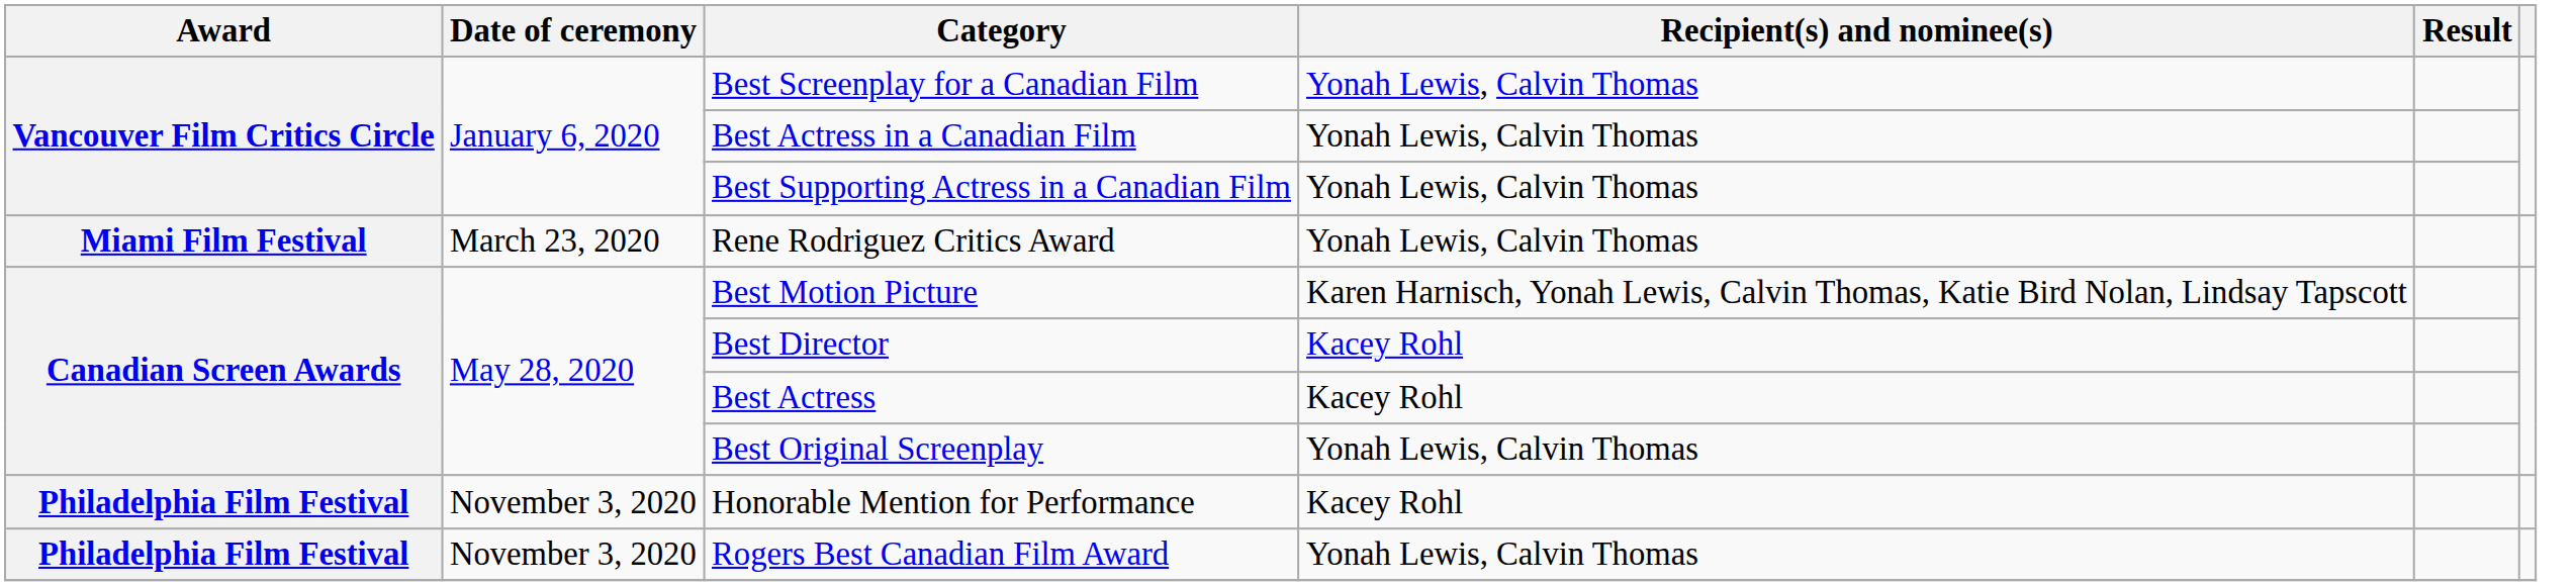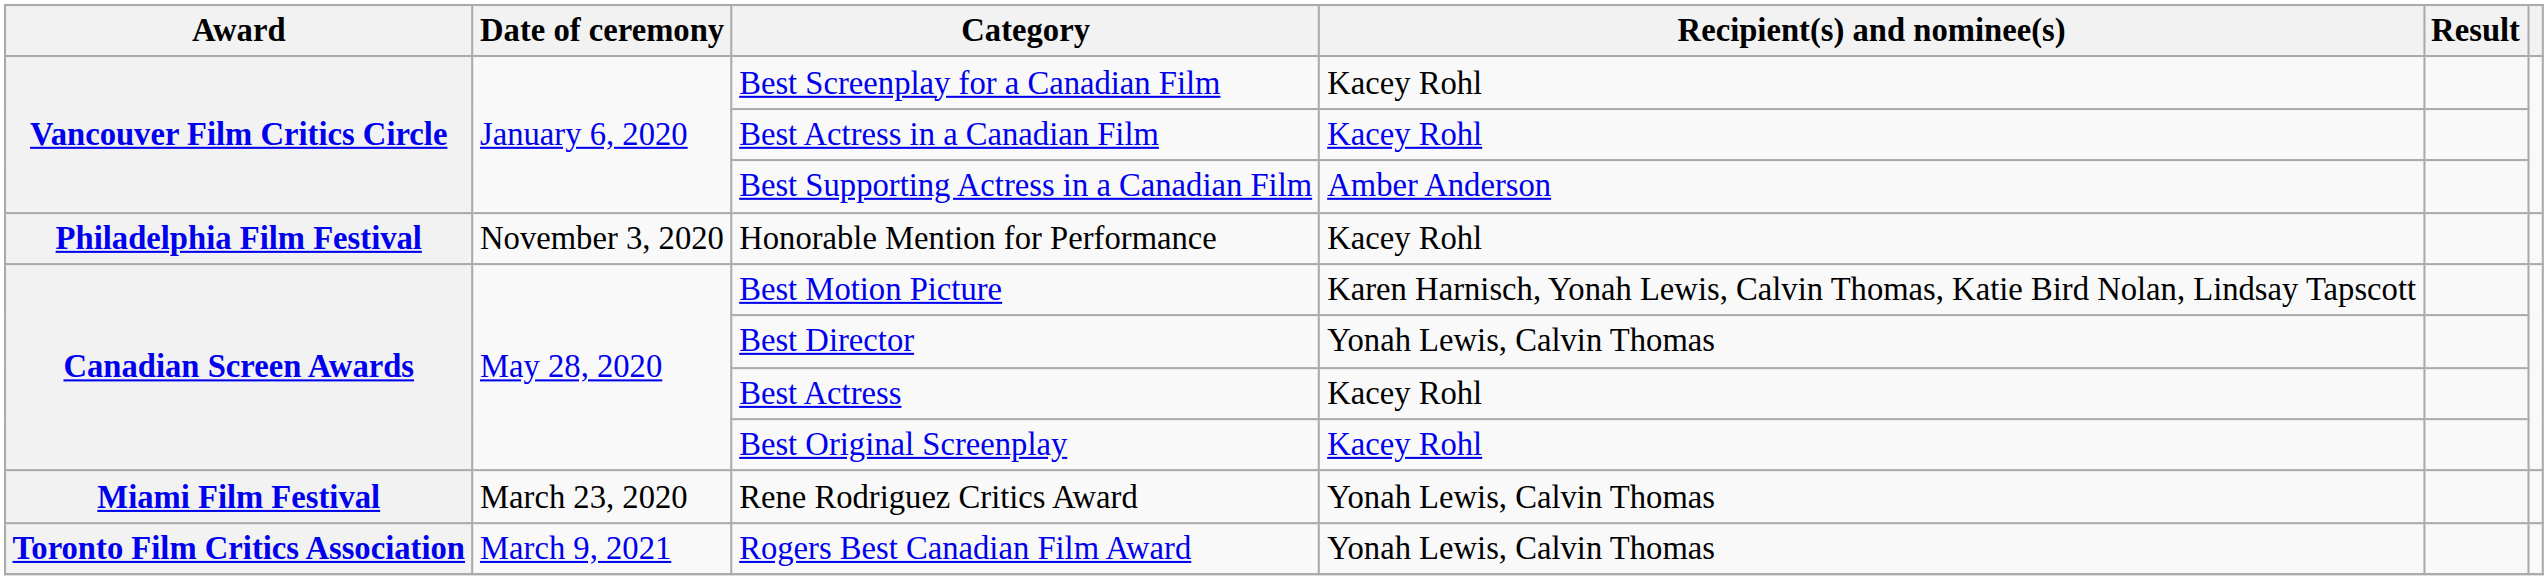 <table class="wikitable plainrowheaders sortable">
 <tr>
 <th scope="col">Award</th>
 <th scope="col">Date of ceremony</th>
 <th scope="col">Category</th>
 <th scope="col">Recipient(s) and nominee(s)</th>
 <th scope="col">Result</th>
 <th scope="col" class="unsortable"></th>
 </tr>
 <tr>
 <th scope="row" rowspan=3><a href='#'>Vancouver Film Critics Circle</a></th>
 <td rowspan="3"><a href='#'>January 6, 2020</a></td>
 <td><a href='#'>Best Screenplay for a Canadian Film</a></td>
-<td><a href='#'>Yonah Lewis</a>, <a href='#'>Calvin Thomas</a></td>
+<td>Kacey Rohl</td>
 <td></td>
 <td rowspan="3"></td>
 </tr>
 <tr>
 <td><a href='#'>Best Actress in a Canadian Film</a></td>
-<td>Yonah Lewis, Calvin Thomas</td>
+<td><a href='#'>Kacey Rohl</a></td>
 <td></td>
 </tr>
 <tr>
 <td><a href='#'>Best Supporting Actress in a Canadian Film</a></td>
-<td>Yonah Lewis, Calvin Thomas</td>
+<td><a href='#'>Amber Anderson</a></td>
 <td></td>
 </tr>
 <tr>
-<th scope="row" rowspan=1><a href='#'>Miami Film Festival</a></th>
-<td>March 23, 2020</td>
-<td>Rene Rodriguez Critics Award</td>
-<td>Yonah Lewis, Calvin Thomas</td>
+<th scope="row" rowspan=1><a href='#'>Philadelphia Film Festival</a></th>
+<td>November 3, 2020</td>
+<td>Honorable Mention for Performance</td>
+<td>Kacey Rohl</td>
 <td></td>
 <td></td>
 </tr>
 <tr>
 <th scope="row" rowspan=4><a href='#'>Canadian Screen Awards</a></th>
 <td rowspan="4"><a href='#'>May 28, 2020</a></td>
 <td><a href='#'>Best Motion Picture</a></td>
 <td>Karen Harnisch, Yonah Lewis, Calvin Thomas, Katie Bird Nolan, Lindsay Tapscott</td>
 <td></td>
 <td rowspan="4"></td>
 </tr>
 <tr>
 <td><a href='#'>Best Director</a></td>
-<td><a href='#'>Kacey Rohl</a></td>
+<td>Yonah Lewis, Calvin Thomas</td>
 <td></td>
 </tr>
 <tr>
 <td><a href='#'>Best Actress</a></td>
 <td>Kacey Rohl</td>
 <td></td>
 </tr>
 <tr>
 <td><a href='#'>Best Original Screenplay</a></td>
-<td>Yonah Lewis, Calvin Thomas</td>
+<td><a href='#'>Kacey Rohl</a></td>
 <td></td>
 </tr>
 <tr>
-<th scope="row" rowspan=1><a href='#'>Philadelphia Film Festival</a></th>
-<td>November 3, 2020</td>
-<td>Honorable Mention for Performance</td>
-<td>Kacey Rohl</td>
+<th scope="row" rowspan=1><a href='#'>Miami Film Festival</a></th>
+<td>March 23, 2020</td>
+<td>Rene Rodriguez Critics Award</td>
+<td>Yonah Lewis, Calvin Thomas</td>
 <td></td>
 <td></td>
 </tr>
 <tr>
-<th scope="row" rowspan=1><a href='#'>Philadelphia Film Festival</a></th>
-<td>November 3, 2020</td>
+<th scope="row" rowspan=1><a href='#'>Toronto Film Critics Association</a></th>
+<td><a href='#'>March 9, 2021</a></td>
 <td><a href='#'>Rogers Best Canadian Film Award</a></td>
 <td>Yonah Lewis, Calvin Thomas</td>
 <td></td>
 <td></td>
 </tr>
 <tr>
 </tr>
 </table>
